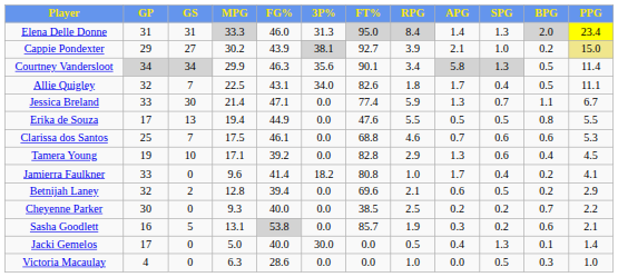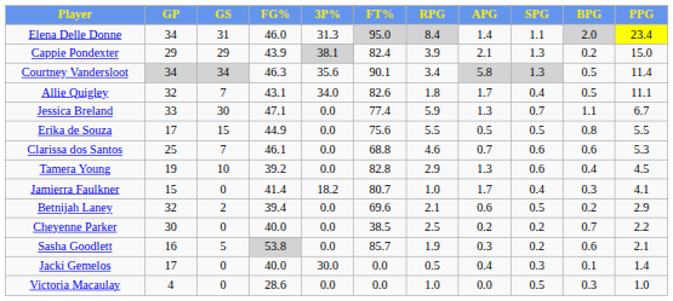 <table class="wikitable sortable" style="text-align:center;">
 <tr>
 <th style="background:#6495ED;color:#FDE910;" width="16%">Player</th>
 <th style="background:#6495ED;color:#FDE910;" width="6%">GP</th>
 <th style="background:#6495ED;color:#FDE910;" width="6%">GS</th>
-<th style="background:#6495ED;color:#FDE910;" width="6%">MPG</th>
 <th style="background:#6495ED;color:#FDE910;" width="6%">FG%</th>
 <th style="background:#6495ED;color:#FDE910;" width="6%">3P%</th>
 <th style="background:#6495ED;color:#FDE910;" width="6%">FT%</th>
 <th style="background:#6495ED;color:#FDE910;" width="6%">RPG</th>
 <th style="background:#6495ED;color:#FDE910;" width="6%">APG</th>
 <th style="background:#6495ED;color:#FDE910;" width="6%">SPG</th>
 <th style="background:#6495ED;color:#FDE910;" width="6%">BPG</th>
 <th style="background:#6495ED;color:#FDE910;" width="6%">PPG</th>
 </tr>
 <tr>
 <td><a href='#'>Elena Delle Donne</a></td>
+<td>34</td>
 <td>31</td>
-<td>31</td>
-<td style="background:#D3D3D3;">33.3</td>
 <td>46.0</td>
 <td>31.3</td>
 <td style="background:#D3D3D3;">95.0</td>
 <td style="background:#D3D3D3;">8.4</td>
 <td>1.4</td>
-<td>1.3</td>
+<td>1.1</td>
 <td style="background:#D3D3D3;">2.0</td>
 <td style="background:yellow;">23.4</td>
 </tr>
 <tr>
 <td><a href='#'>Cappie Pondexter</a></td>
 <td>29</td>
-<td>27</td>
-<td>30.2</td>
+<td>29</td>
 <td>43.9</td>
 <td style="background:#D3D3D3;">38.1</td>
-<td>92.7</td>
+<td>82.4</td>
 <td>3.9</td>
 <td>2.1</td>
-<td>1.0</td>
+<td>1.3</td>
 <td>0.2</td>
-<td style="background: khaki;">15.0</td>
+<td>15.0</td>
 </tr>
 <tr>
 <td><a href='#'>Courtney Vandersloot</a></td>
 <td style="background:#D3D3D3;">34</td>
 <td style="background:#D3D3D3;">34</td>
-<td>29.9</td>
 <td>46.3</td>
 <td>35.6</td>
 <td>90.1</td>
 <td>3.4</td>
 <td style="background:#D3D3D3;">5.8</td>
 <td style="background:#D3D3D3;">1.3</td>
 <td>0.5</td>
 <td>11.4</td>
 </tr>
 <tr>
 <td><a href='#'>Allie Quigley</a></td>
 <td>32</td>
 <td>7</td>
-<td>22.5</td>
 <td>43.1</td>
 <td>34.0</td>
 <td>82.6</td>
 <td>1.8</td>
 <td>1.7</td>
 <td>0.4</td>
 <td>0.5</td>
 <td>11.1</td>
 </tr>
 <tr>
 <td><a href='#'>Jessica Breland</a></td>
 <td>33</td>
 <td>30</td>
-<td>21.4</td>
 <td>47.1</td>
 <td>0.0</td>
 <td>77.4</td>
 <td>5.9</td>
 <td>1.3</td>
 <td>0.7</td>
 <td>1.1</td>
 <td>6.7</td>
 </tr>
 <tr>
 <td><a href='#'>Erika de Souza</a></td>
 <td>17</td>
-<td>13</td>
-<td>19.4</td>
+<td>15</td>
 <td>44.9</td>
 <td>0.0</td>
-<td>47.6</td>
+<td>75.6</td>
 <td>5.5</td>
 <td>0.5</td>
 <td>0.5</td>
 <td>0.8</td>
 <td>5.5</td>
 </tr>
 <tr>
 <td><a href='#'>Clarissa dos Santos</a></td>
 <td>25</td>
 <td>7</td>
-<td>17.5</td>
 <td>46.1</td>
 <td>0.0</td>
 <td>68.8</td>
 <td>4.6</td>
 <td>0.7</td>
 <td>0.6</td>
 <td>0.6</td>
 <td>5.3</td>
 </tr>
 <tr>
 <td><a href='#'>Tamera Young</a></td>
 <td>19</td>
 <td>10</td>
-<td>17.1</td>
 <td>39.2</td>
 <td>0.0</td>
 <td>82.8</td>
 <td>2.9</td>
 <td>1.3</td>
 <td>0.6</td>
 <td>0.4</td>
 <td>4.5</td>
 </tr>
 <tr>
 <td><a href='#'>Jamierra Faulkner</a></td>
-<td>33</td>
+<td>15</td>
 <td>0</td>
-<td>9.6</td>
 <td>41.4</td>
 <td>18.2</td>
-<td>80.8</td>
+<td>80.7</td>
 <td>1.0</td>
 <td>1.7</td>
 <td>0.4</td>
-<td>0.2</td>
+<td>0.3</td>
 <td>4.1</td>
 </tr>
 <tr>
 <td><a href='#'>Betnijah Laney</a></td>
 <td>32</td>
 <td>2</td>
-<td>12.8</td>
 <td>39.4</td>
 <td>0.0</td>
 <td>69.6</td>
 <td>2.1</td>
 <td>0.6</td>
 <td>0.5</td>
 <td>0.2</td>
 <td>2.9</td>
 </tr>
 <tr>
 <td><a href='#'>Cheyenne Parker</a></td>
 <td>30</td>
 <td>0</td>
-<td>9.3</td>
 <td>40.0</td>
 <td>0.0</td>
 <td>38.5</td>
 <td>2.5</td>
 <td>0.2</td>
 <td>0.2</td>
 <td>0.7</td>
 <td>2.2</td>
 </tr>
 <tr>
 <td><a href='#'>Sasha Goodlett</a></td>
 <td>16</td>
 <td>5</td>
-<td>13.1</td>
 <td style="background:#D3D3D3;">53.8</td>
 <td>0.0</td>
 <td>85.7</td>
 <td>1.9</td>
 <td>0.3</td>
 <td>0.2</td>
 <td>0.6</td>
 <td>2.1</td>
 </tr>
 <tr>
 <td><a href='#'>Jacki Gemelos</a></td>
 <td>17</td>
 <td>0</td>
-<td>5.0</td>
 <td>40.0</td>
 <td>30.0</td>
 <td>0.0</td>
 <td>0.5</td>
 <td>0.4</td>
-<td>1.3</td>
+<td>0.3</td>
 <td>0.1</td>
 <td>1.4</td>
 </tr>
 <tr>
 <td><a href='#'>Victoria Macaulay</a></td>
 <td>4</td>
 <td>0</td>
-<td>6.3</td>
 <td>28.6</td>
 <td>0.0</td>
 <td>0.0</td>
 <td>1.0</td>
 <td>0.0</td>
 <td>0.5</td>
 <td>0.3</td>
 <td>1.0</td>
 </tr>
 </table>
